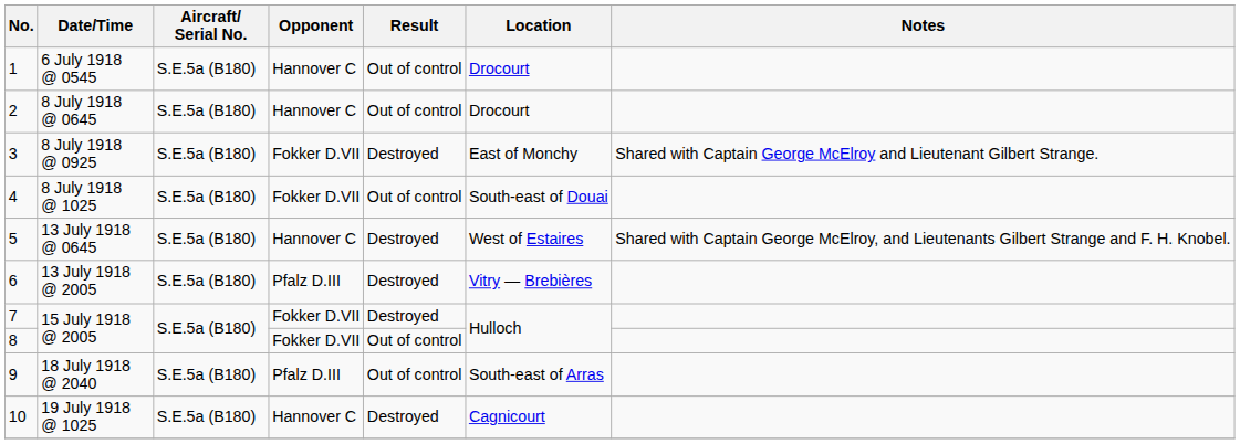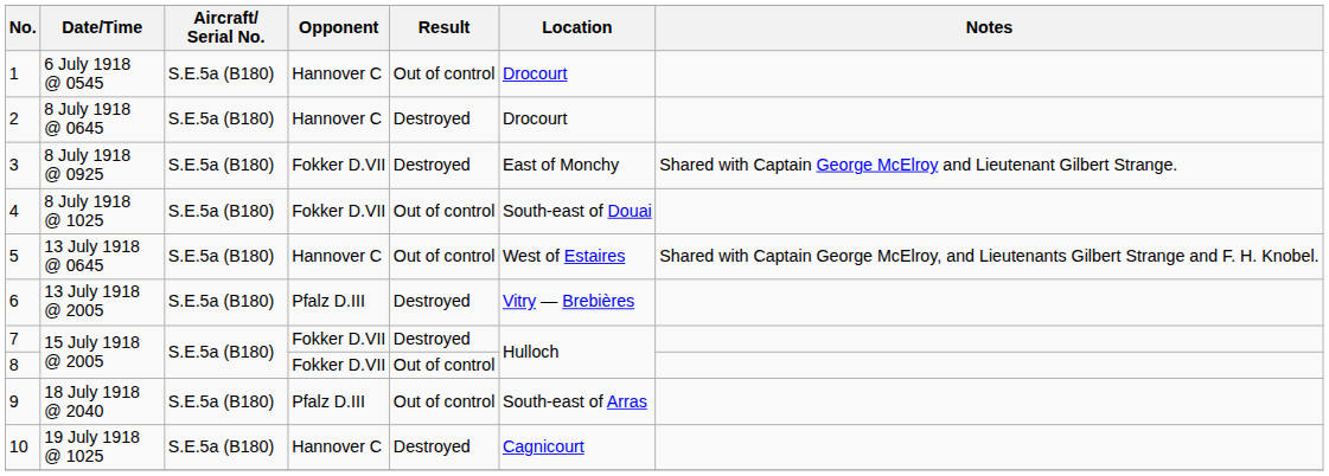 <table class="wikitable">
 <tr>
 </tr>
 <tr>
 <th>No.</th>
 <th width="110">Date/Time</th>
 <th width="110">Aircraft/<br>Serial No.</th>
 <th>Opponent</th>
 <th>Result</th>
 <th>Location</th>
 <th>Notes</th>
 </tr>
 <tr>
 <td>1</td>
 <td>6 July 1918<br>@ 0545</td>
 <td>S.E.5a (B180)</td>
 <td>Hannover C</td>
 <td>Out of control</td>
 <td><a href='#'>Drocourt</a></td>
 <td></td>
 </tr>
 <tr>
 <td>2</td>
 <td>8 July 1918<br>@ 0645</td>
 <td>S.E.5a (B180)</td>
 <td>Hannover C</td>
-<td>Out of control</td>
+<td>Destroyed</td>
 <td>Drocourt</td>
 <td></td>
 </tr>
 <tr>
 <td>3</td>
 <td>8 July 1918<br>@ 0925</td>
 <td>S.E.5a (B180)</td>
 <td>Fokker D.VII</td>
 <td>Destroyed</td>
 <td>East of Monchy</td>
 <td>Shared with Captain <a href='#'>George McElroy</a> and Lieutenant Gilbert Strange.</td>
 </tr>
 <tr>
 <td>4</td>
 <td>8 July 1918<br>@ 1025</td>
 <td>S.E.5a (B180)</td>
 <td>Fokker D.VII</td>
 <td>Out of control</td>
 <td>South-east of <a href='#'>Douai</a></td>
 <td></td>
 </tr>
 <tr>
 <td>5</td>
 <td>13 July 1918<br>@ 0645</td>
 <td>S.E.5a (B180)</td>
 <td>Hannover C</td>
-<td>Destroyed</td>
+<td>Out of control</td>
 <td>West of <a href='#'>Estaires</a></td>
 <td>Shared with Captain George McElroy, and Lieutenants Gilbert Strange and F. H. Knobel.</td>
 </tr>
 <tr>
 <td>6</td>
 <td>13 July 1918<br>@ 2005</td>
 <td>S.E.5a (B180)</td>
 <td>Pfalz D.III</td>
 <td>Destroyed</td>
 <td><a href='#'>Vitry</a> — <a href='#'>Brebières</a></td>
 <td></td>
 </tr>
 <tr>
 <td>7</td>
 <td rowspan="2">15 July 1918<br>@ 2005</td>
 <td rowspan="2">S.E.5a (B180)</td>
 <td>Fokker D.VII</td>
 <td>Destroyed</td>
 <td rowspan="2">Hulloch</td>
 <td></td>
 </tr>
 <tr>
 <td>8</td>
 <td>Fokker D.VII</td>
 <td>Out of control</td>
 <td></td>
 </tr>
 <tr>
 <td>9</td>
 <td>18 July 1918<br>@ 2040</td>
 <td>S.E.5a (B180)</td>
 <td>Pfalz D.III</td>
 <td>Out of control</td>
 <td>South-east of <a href='#'>Arras</a></td>
 <td></td>
 </tr>
 <tr>
 <td>10</td>
 <td>19 July 1918<br>@ 1025</td>
 <td>S.E.5a (B180)</td>
 <td>Hannover C</td>
 <td>Destroyed</td>
 <td><a href='#'>Cagnicourt</a></td>
 <td></td>
 </tr>
 <tr>
 </tr>
 </table>
